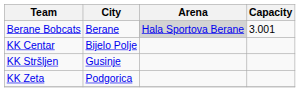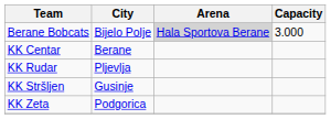 <table class="wikitable sortable">
 <tr>
 <th>Team</th>
 <th>City</th>
 <th>Arena</th>
 <th>Capacity</th>
 </tr>
 <tr>
 <td><a href='#'>Berane Bobcats</a></td>
-<td><a href='#'>Berane</a></td>
+<td><a href='#'>Bijelo Polje</a></td>
 <td style="background: lightgrey;"><a href='#'>Hala Sportova Berane</a></td>
-<td>3.001</td>
+<td>3.000</td>
 </tr>
 <tr>
 <td><a href='#'>KK Centar</a></td>
-<td><a href='#'>Bijelo Polje</a></td>
+<td><a href='#'>Berane</a></td>
+<td></td>
+<td></td>
+</tr>
+<tr>
+<td><a href='#'>KK Rudar</a></td>
+<td><a href='#'>Pljevlja</a></td>
 <td></td>
 <td></td>
 </tr>
 <tr>
 <td><a href='#'>KK Stršljen</a></td>
 <td><a href='#'>Gusinje</a></td>
 <td></td>
 <td></td>
 </tr>
 <tr>
 <td><a href='#'>KK Zeta</a></td>
 <td><a href='#'>Podgorica</a></td>
 <td></td>
 <td></td>
 </tr>
 <tr>
 </tr>
 </table>
